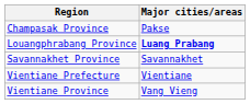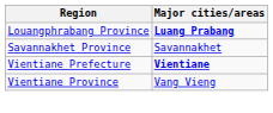 <table class="wikitable" style="font-size:90%">
 <tr>
 <th>Region</th>
 <th>Major cities/areas</th>
-</tr>
-<tr>
-<td><a href='#'>Champasak Province</a></td>
-<td><a href='#'>Pakse</a></td>
 </tr>
 <tr>
 <td><a href='#'>Louangphrabang Province</a></td>
 <td><strong><a href='#'>Luang Prabang</a></strong></td>
 </tr>
 <tr>
 <td><a href='#'>Savannakhet Province</a></td>
 <td><a href='#'>Savannakhet</a></td>
 </tr>
 <tr>
 <td><a href='#'>Vientiane Prefecture</a></td>
-<td><a href='#'>Vientiane</a></td>
+<td><strong><a href='#'>Vientiane</a></strong></td>
 </tr>
 <tr>
 <td><a href='#'>Vientiane Province</a></td>
 <td><a href='#'>Vang Vieng</a></td>
 </tr>
 </table>
